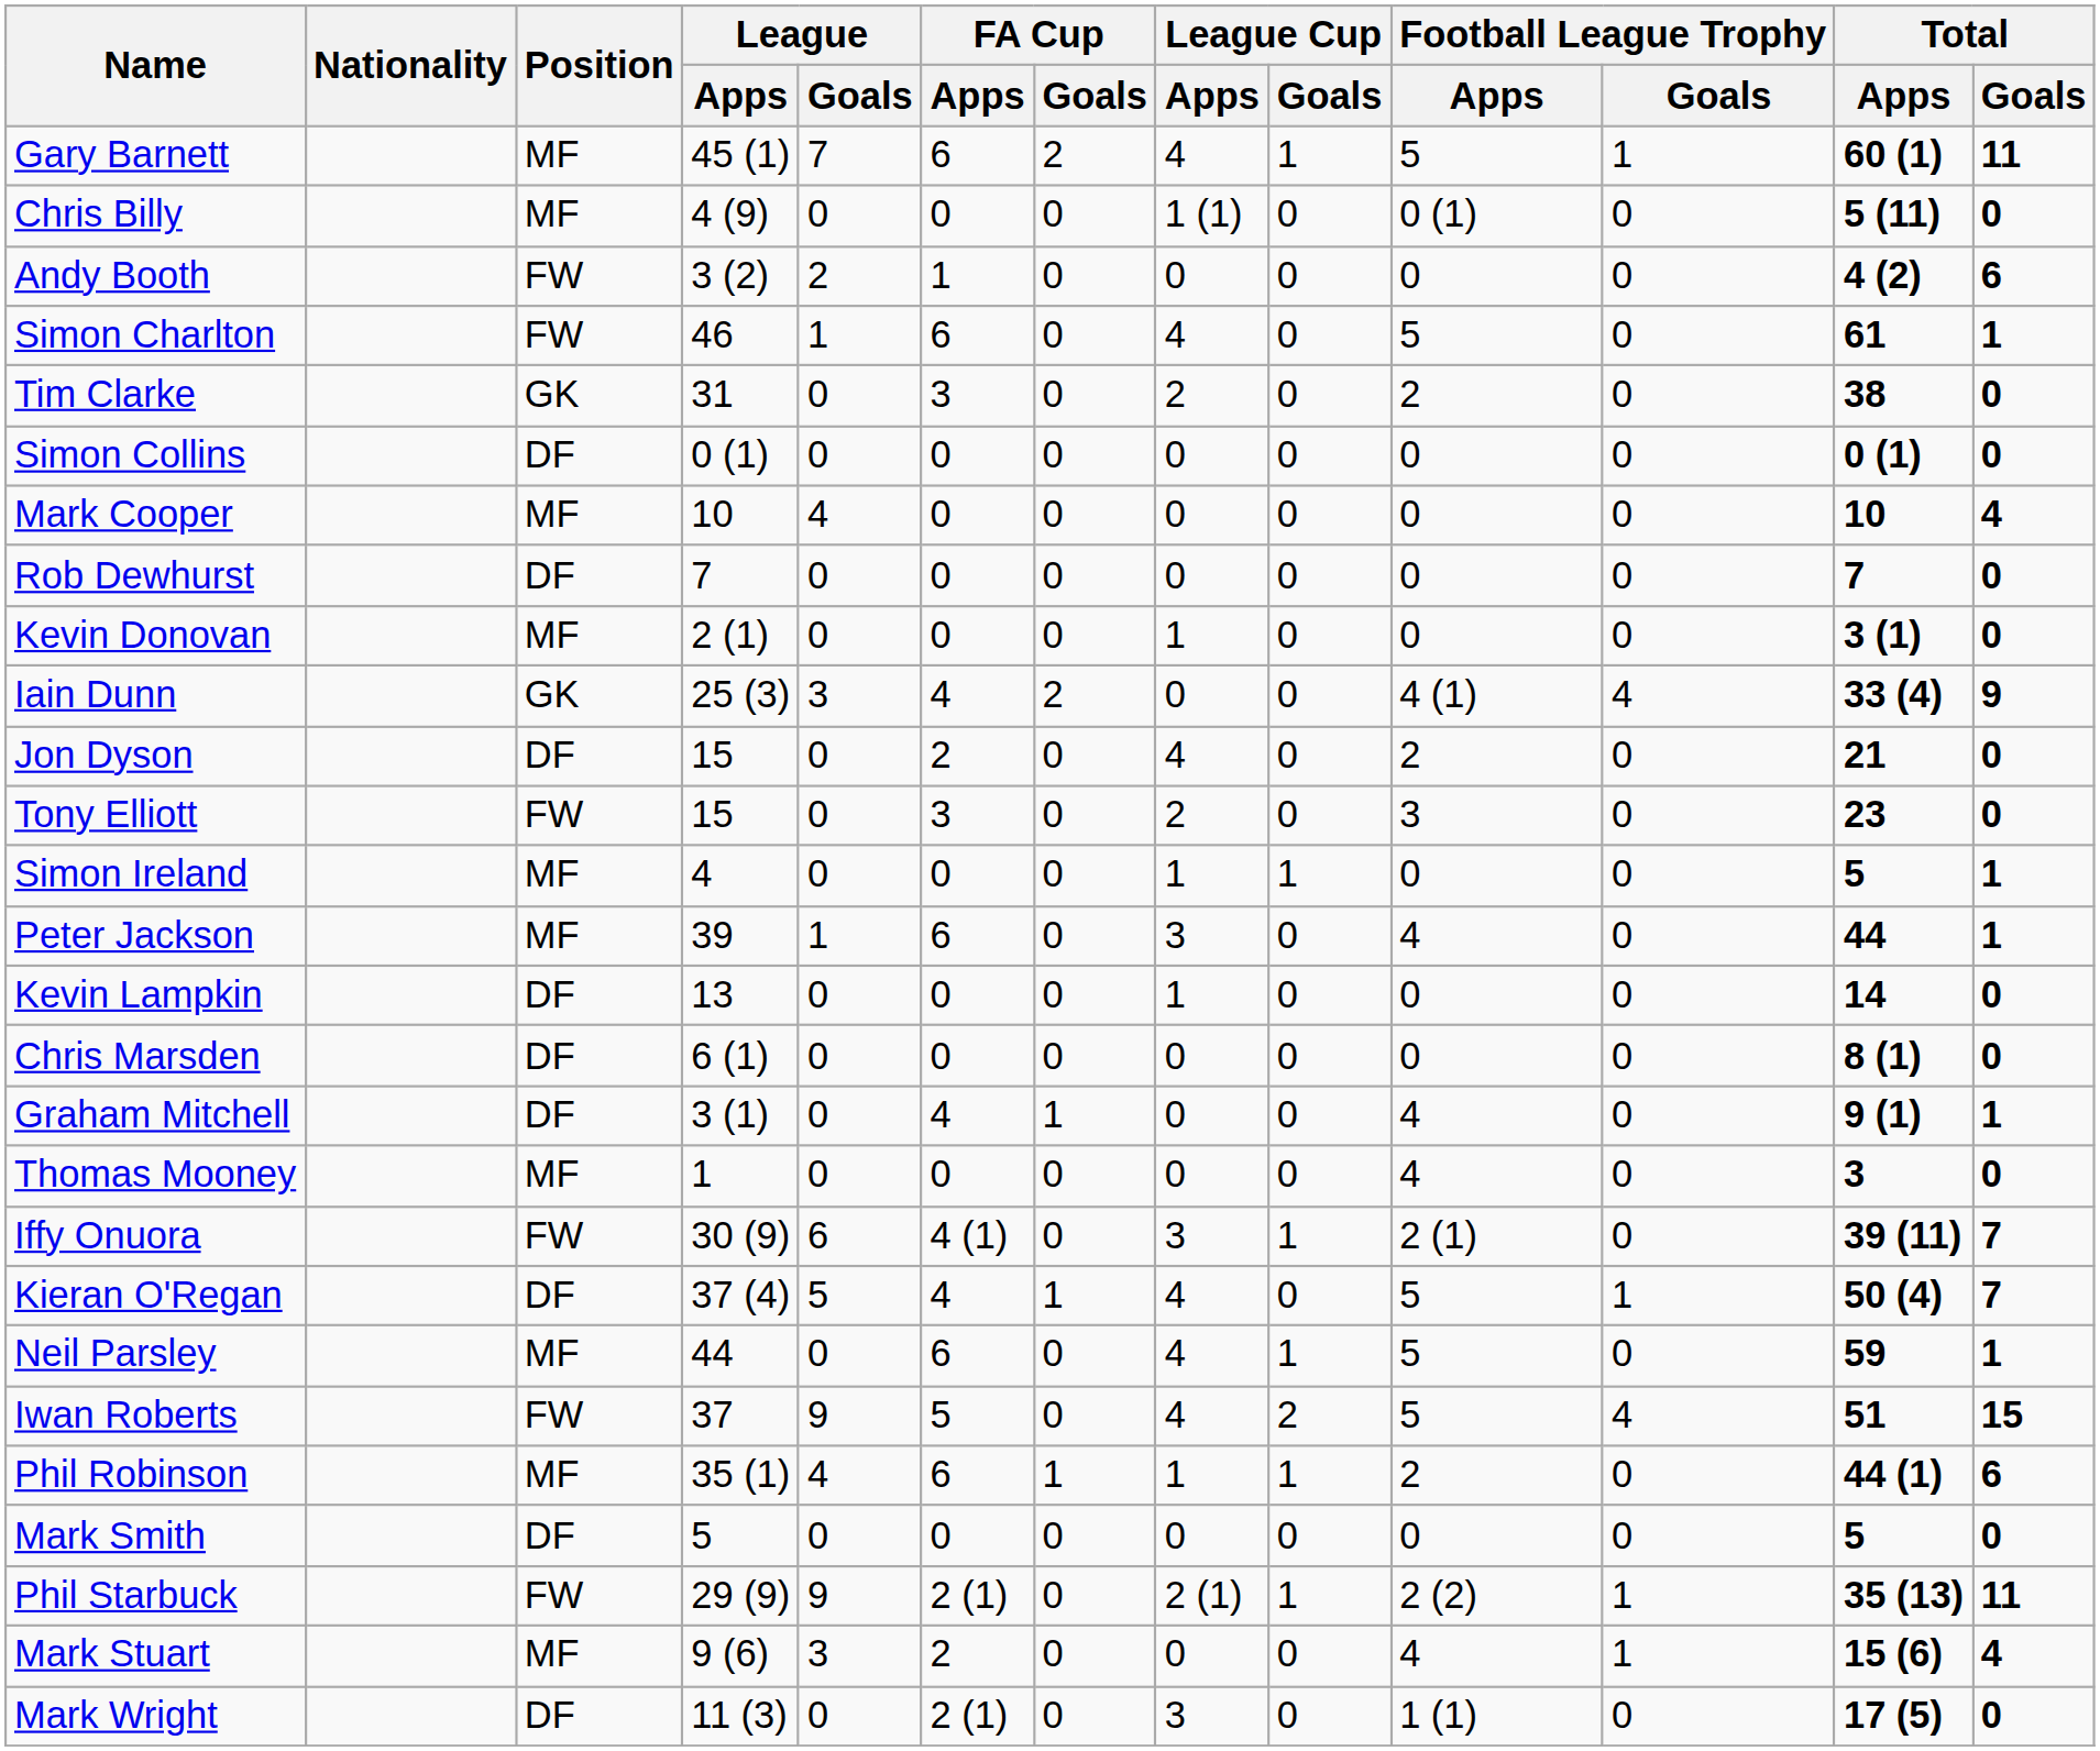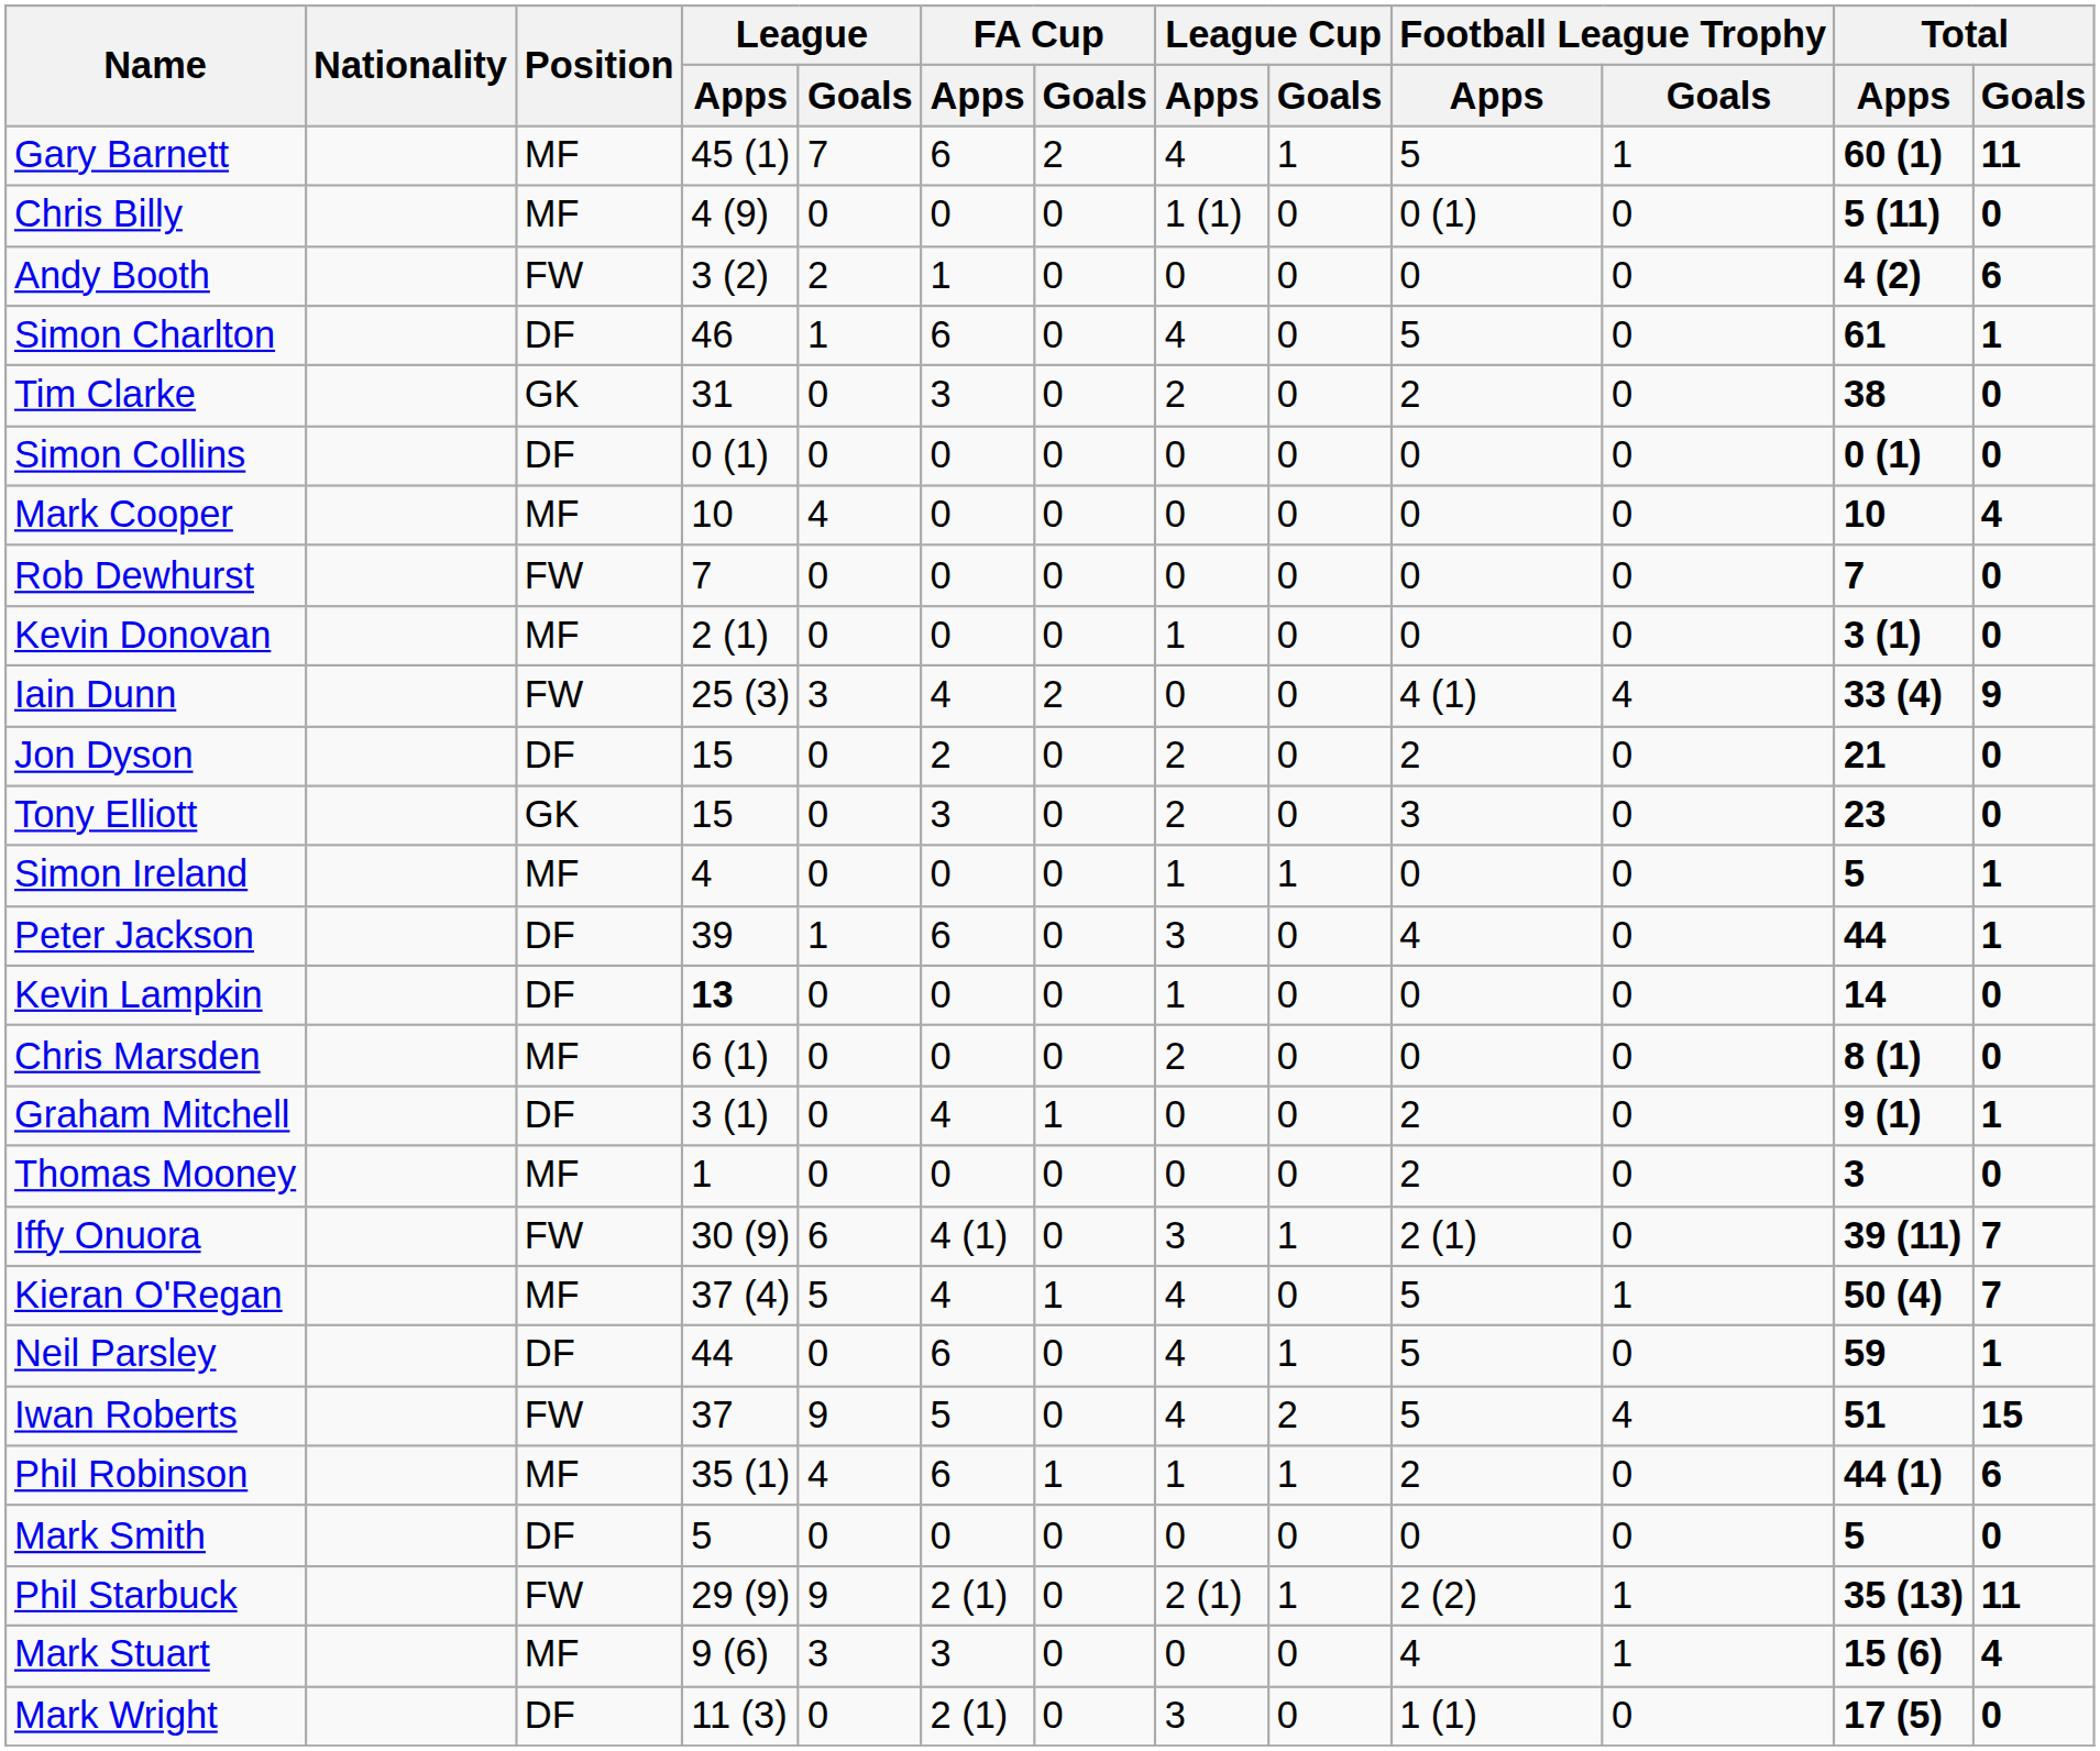 <table class="wikitable sortable">
 <tr>
 <th scope=col rowspan=2>Name</th>
 <th scope=col rowspan=2>Nationality</th>
 <th scope=col rowspan=2>Position</th>
 <th colspan=2>League</th>
 <th colspan=2>FA Cup</th>
 <th colspan=2>League Cup</th>
 <th colspan=2>Football League Trophy</th>
 <th colspan=2>Total</th>
 </tr>
 <tr>
 <th>Apps</th>
 <th>Goals</th>
 <th>Apps</th>
 <th>Goals</th>
 <th>Apps</th>
 <th>Goals</th>
 <th>Apps</th>
 <th>Goals</th>
 <th>Apps</th>
 <th>Goals</th>
 </tr>
 <tr>
 <td><a href='#'>Gary Barnett</a></td>
 <td></td>
 <td>MF</td>
 <td>45 (1)</td>
 <td>7</td>
 <td>6</td>
 <td>2</td>
 <td>4</td>
 <td>1</td>
 <td>5</td>
 <td>1</td>
 <td><strong>60 (1)</strong></td>
 <td><strong>11</strong></td>
 </tr>
 <tr>
 <td><a href='#'>Chris Billy</a></td>
 <td></td>
 <td>MF</td>
 <td>4 (9)</td>
 <td>0</td>
 <td>0</td>
 <td>0</td>
 <td>1 (1)</td>
 <td>0</td>
 <td>0 (1)</td>
 <td>0</td>
 <td><strong>5 (11)</strong></td>
 <td><strong>0</strong></td>
 </tr>
 <tr>
 <td><a href='#'>Andy Booth</a></td>
 <td></td>
 <td>FW</td>
 <td>3 (2)</td>
 <td>2</td>
 <td>1</td>
 <td>0</td>
 <td>0</td>
 <td>0</td>
 <td>0</td>
 <td>0</td>
 <td><strong>4 (2)</strong></td>
 <td><strong>6</strong></td>
 </tr>
 <tr>
 <td><a href='#'>Simon Charlton</a></td>
 <td></td>
-<td>FW</td>
+<td>DF</td>
 <td>46</td>
 <td>1</td>
 <td>6</td>
 <td>0</td>
 <td>4</td>
 <td>0</td>
 <td>5</td>
 <td>0</td>
 <td><strong>61</strong></td>
 <td><strong>1</strong></td>
 </tr>
 <tr>
 <td><a href='#'>Tim Clarke</a></td>
 <td></td>
 <td>GK</td>
 <td>31</td>
 <td>0</td>
 <td>3</td>
 <td>0</td>
 <td>2</td>
 <td>0</td>
 <td>2</td>
 <td>0</td>
 <td><strong>38</strong></td>
 <td><strong>0</strong></td>
 </tr>
 <tr>
 <td><a href='#'>Simon Collins</a></td>
 <td></td>
 <td>DF</td>
 <td>0 (1)</td>
 <td>0</td>
 <td>0</td>
 <td>0</td>
 <td>0</td>
 <td>0</td>
 <td>0</td>
 <td>0</td>
 <td><strong>0 (1)</strong></td>
 <td><strong>0</strong></td>
 </tr>
 <tr>
 <td><a href='#'>Mark Cooper</a></td>
 <td></td>
 <td>MF</td>
 <td>10</td>
 <td>4</td>
 <td>0</td>
 <td>0</td>
 <td>0</td>
 <td>0</td>
 <td>0</td>
 <td>0</td>
 <td><strong>10</strong></td>
 <td><strong>4</strong></td>
 </tr>
 <tr>
 <td><a href='#'>Rob Dewhurst</a></td>
 <td></td>
-<td>DF</td>
+<td>FW</td>
 <td>7</td>
 <td>0</td>
 <td>0</td>
 <td>0</td>
 <td>0</td>
 <td>0</td>
 <td>0</td>
 <td>0</td>
 <td><strong>7</strong></td>
 <td><strong>0</strong></td>
 </tr>
 <tr>
 <td><a href='#'>Kevin Donovan</a></td>
 <td></td>
 <td>MF</td>
 <td>2 (1)</td>
 <td>0</td>
 <td>0</td>
 <td>0</td>
 <td>1</td>
 <td>0</td>
 <td>0</td>
 <td>0</td>
 <td><strong>3 (1)</strong></td>
 <td><strong>0</strong></td>
 </tr>
 <tr>
 <td><a href='#'>Iain Dunn</a></td>
 <td></td>
-<td>GK</td>
+<td>FW</td>
 <td>25 (3)</td>
 <td>3</td>
 <td>4</td>
 <td>2</td>
 <td>0</td>
 <td>0</td>
 <td>4 (1)</td>
 <td>4</td>
 <td><strong>33 (4)</strong></td>
 <td><strong>9</strong></td>
 </tr>
 <tr>
 <td><a href='#'>Jon Dyson</a></td>
 <td></td>
 <td>DF</td>
 <td>15</td>
 <td>0</td>
 <td>2</td>
 <td>0</td>
-<td>4</td>
+<td>2</td>
 <td>0</td>
 <td>2</td>
 <td>0</td>
 <td><strong>21</strong></td>
 <td><strong>0</strong></td>
 </tr>
 <tr>
 <td><a href='#'>Tony Elliott</a></td>
 <td></td>
-<td>FW</td>
+<td>GK</td>
 <td>15</td>
 <td>0</td>
 <td>3</td>
 <td>0</td>
 <td>2</td>
 <td>0</td>
 <td>3</td>
 <td>0</td>
 <td><strong>23</strong></td>
 <td><strong>0</strong></td>
 </tr>
 <tr>
 <td><a href='#'>Simon Ireland</a></td>
 <td></td>
 <td>MF</td>
 <td>4</td>
 <td>0</td>
 <td>0</td>
 <td>0</td>
 <td>1</td>
 <td>1</td>
 <td>0</td>
 <td>0</td>
 <td><strong>5</strong></td>
 <td><strong>1</strong></td>
 </tr>
 <tr>
 <td><a href='#'>Peter Jackson</a></td>
 <td></td>
-<td>MF</td>
+<td>DF</td>
 <td>39</td>
 <td>1</td>
 <td>6</td>
 <td>0</td>
 <td>3</td>
 <td>0</td>
 <td>4</td>
 <td>0</td>
 <td><strong>44</strong></td>
 <td><strong>1</strong></td>
 </tr>
 <tr>
 <td><a href='#'>Kevin Lampkin</a></td>
 <td></td>
 <td>DF</td>
-<td>13</td>
+<td><strong>13</strong></td>
 <td>0</td>
 <td>0</td>
 <td>0</td>
 <td>1</td>
 <td>0</td>
 <td>0</td>
 <td>0</td>
 <td><strong>14</strong></td>
 <td><strong>0</strong></td>
 </tr>
 <tr>
 <td><a href='#'>Chris Marsden</a></td>
 <td></td>
-<td>DF</td>
+<td>MF</td>
 <td>6 (1)</td>
 <td>0</td>
 <td>0</td>
 <td>0</td>
-<td>0</td>
+<td>2</td>
 <td>0</td>
 <td>0</td>
 <td>0</td>
 <td><strong>8 (1)</strong></td>
 <td><strong>0</strong></td>
 </tr>
 <tr>
 <td><a href='#'>Graham Mitchell</a></td>
 <td></td>
 <td>DF</td>
 <td>3 (1)</td>
 <td>0</td>
 <td>4</td>
 <td>1</td>
 <td>0</td>
 <td>0</td>
-<td>4</td>
+<td>2</td>
 <td>0</td>
 <td><strong>9 (1)</strong></td>
 <td><strong>1</strong></td>
 </tr>
 <tr>
 <td><a href='#'>Thomas Mooney</a></td>
 <td></td>
 <td>MF</td>
 <td>1</td>
 <td>0</td>
 <td>0</td>
 <td>0</td>
 <td>0</td>
 <td>0</td>
-<td>4</td>
+<td>2</td>
 <td>0</td>
 <td><strong>3</strong></td>
 <td><strong>0</strong></td>
 </tr>
 <tr>
 <td><a href='#'>Iffy Onuora</a></td>
 <td></td>
 <td>FW</td>
 <td>30 (9)</td>
 <td>6</td>
 <td>4 (1)</td>
 <td>0</td>
 <td>3</td>
 <td>1</td>
 <td>2 (1)</td>
 <td>0</td>
 <td><strong>39 (11)</strong></td>
 <td><strong>7</strong></td>
 </tr>
 <tr>
 <td><a href='#'>Kieran O'Regan</a></td>
 <td></td>
-<td>DF</td>
+<td>MF</td>
 <td>37 (4)</td>
 <td>5</td>
 <td>4</td>
 <td>1</td>
 <td>4</td>
 <td>0</td>
 <td>5</td>
 <td>1</td>
 <td><strong>50 (4)</strong></td>
 <td><strong>7</strong></td>
 </tr>
 <tr>
 <td><a href='#'>Neil Parsley</a></td>
 <td></td>
-<td>MF</td>
+<td>DF</td>
 <td>44</td>
 <td>0</td>
 <td>6</td>
 <td>0</td>
 <td>4</td>
 <td>1</td>
 <td>5</td>
 <td>0</td>
 <td><strong>59</strong></td>
 <td><strong>1</strong></td>
 </tr>
 <tr>
 <td><a href='#'>Iwan Roberts</a></td>
 <td></td>
 <td>FW</td>
 <td>37</td>
 <td>9</td>
 <td>5</td>
 <td>0</td>
 <td>4</td>
 <td>2</td>
 <td>5</td>
 <td>4</td>
 <td><strong>51</strong></td>
 <td><strong>15</strong></td>
 </tr>
 <tr>
 <td><a href='#'>Phil Robinson</a></td>
 <td></td>
 <td>MF</td>
 <td>35 (1)</td>
 <td>4</td>
 <td>6</td>
 <td>1</td>
 <td>1</td>
 <td>1</td>
 <td>2</td>
 <td>0</td>
 <td><strong>44 (1)</strong></td>
 <td><strong>6</strong></td>
 </tr>
 <tr>
 <td><a href='#'>Mark Smith</a></td>
 <td></td>
 <td>DF</td>
 <td>5</td>
 <td>0</td>
 <td>0</td>
 <td>0</td>
 <td>0</td>
 <td>0</td>
 <td>0</td>
 <td>0</td>
 <td><strong>5</strong></td>
 <td><strong>0</strong></td>
 </tr>
 <tr>
 <td><a href='#'>Phil Starbuck</a></td>
 <td></td>
 <td>FW</td>
 <td>29 (9)</td>
 <td>9</td>
 <td>2 (1)</td>
 <td>0</td>
 <td>2 (1)</td>
 <td>1</td>
 <td>2 (2)</td>
 <td>1</td>
 <td><strong>35 (13)</strong></td>
 <td><strong>11</strong></td>
 </tr>
 <tr>
 <td><a href='#'>Mark Stuart</a></td>
 <td></td>
 <td>MF</td>
 <td>9 (6)</td>
 <td>3</td>
-<td>2</td>
+<td>3</td>
 <td>0</td>
 <td>0</td>
 <td>0</td>
 <td>4</td>
 <td>1</td>
 <td><strong>15 (6)</strong></td>
 <td><strong>4</strong></td>
 </tr>
 <tr>
 <td><a href='#'>Mark Wright</a></td>
 <td></td>
 <td>DF</td>
 <td>11 (3)</td>
 <td>0</td>
 <td>2 (1)</td>
 <td>0</td>
 <td>3</td>
 <td>0</td>
 <td>1 (1)</td>
 <td>0</td>
 <td><strong>17 (5)</strong></td>
 <td><strong>0</strong></td>
 </tr>
 <tr>
 </tr>
 </table>
